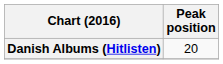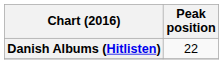 <table class="wikitable sortable plainrowheaders" style="text-align:center">
 <tr>
 <th scope="col">Chart (2016)</th>
 <th scope="col">Peak<br>position</th>
 </tr>
 <tr>
 <th scope="row">Danish Albums (<a href='#'>Hitlisten</a>)</th>
-<td>20</td>
+<td>22</td>
 </tr>
 <tr>
 </tr>
 </table>
